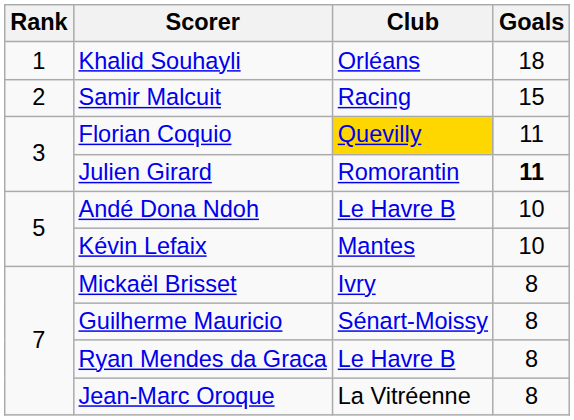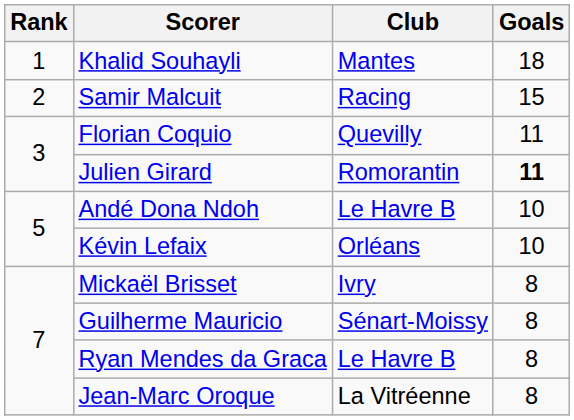 <table class="wikitable">
 <tr>
 <th>Rank</th>
 <th>Scorer</th>
 <th>Club</th>
 <th>Goals</th>
 </tr>
 <tr>
 <td rowspan="1" align="center">1</td>
 <td> <a href='#'>Khalid Souhayli</a></td>
-<td><a href='#'>Orléans</a></td>
+<td><a href='#'>Mantes</a></td>
 <td align="center">18</td>
 </tr>
 <tr>
 <td rowspan="1" align="center">2</td>
 <td> <a href='#'>Samir Malcuit</a></td>
 <td><a href='#'>Racing</a></td>
 <td align="center">15</td>
 </tr>
 <tr>
 <td rowspan="2" align="center">3</td>
 <td> <a href='#'>Florian Coquio</a></td>
-<td style="background: gold;"><a href='#'>Quevilly</a></td>
+<td><a href='#'>Quevilly</a></td>
 <td align="center">11</td>
 </tr>
 <tr>
 <td> <a href='#'>Julien Girard</a></td>
 <td><a href='#'>Romorantin</a></td>
 <td align="center"><strong>11</strong></td>
 </tr>
 <tr>
 <td rowspan="2" align="center">5</td>
 <td> <a href='#'>Andé Dona Ndoh</a></td>
 <td><a href='#'>Le Havre B</a></td>
 <td align="center">10</td>
 </tr>
 <tr>
 <td> <a href='#'>Kévin Lefaix</a></td>
-<td><a href='#'>Mantes</a></td>
+<td><a href='#'>Orléans</a></td>
 <td align="center">10</td>
 </tr>
 <tr>
 <td rowspan="4" align="center">7</td>
 <td> <a href='#'>Mickaël Brisset</a></td>
 <td><a href='#'>Ivry</a></td>
 <td align="center">8</td>
 </tr>
 <tr>
 <td> <a href='#'>Guilherme Mauricio</a></td>
 <td><a href='#'>Sénart-Moissy</a></td>
 <td align="center">8</td>
 </tr>
 <tr>
 <td> <a href='#'>Ryan Mendes da Graca</a></td>
 <td><a href='#'>Le Havre B</a></td>
 <td align="center">8</td>
 </tr>
 <tr>
 <td> <a href='#'>Jean-Marc Oroque</a></td>
 <td>La Vitréenne</td>
 <td align="center">8</td>
 </tr>
 </table>
